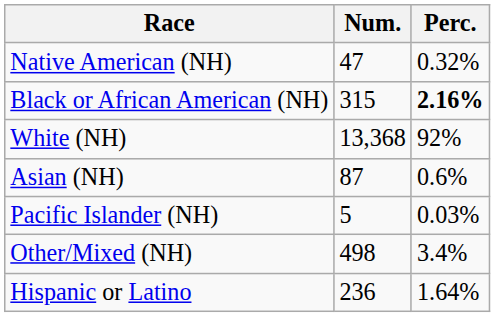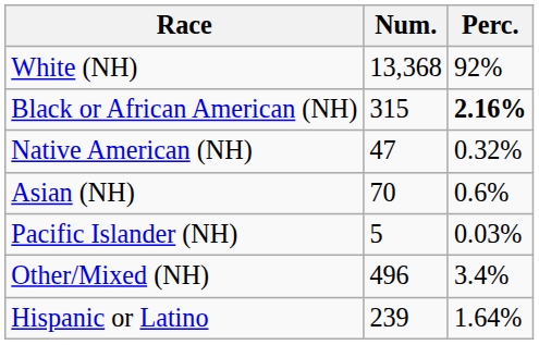 <table class="wikitable">
 <tr>
 <th>Race</th>
 <th>Num.</th>
 <th>Perc.</th>
 </tr>
 <tr>
-<td><a href='#'>Native American</a> (NH)</td>
-<td>47</td>
-<td>0.32%</td>
+<td><a href='#'>White</a> (NH)</td>
+<td>13,368</td>
+<td>92%</td>
 </tr>
 <tr>
 <td><a href='#'>Black or African American</a> (NH)</td>
 <td>315</td>
 <td><strong>2.16%</strong></td>
 </tr>
 <tr>
-<td><a href='#'>White</a> (NH)</td>
-<td>13,368</td>
-<td>92%</td>
+<td><a href='#'>Native American</a> (NH)</td>
+<td>47</td>
+<td>0.32%</td>
 </tr>
 <tr>
 <td><a href='#'>Asian</a> (NH)</td>
-<td>87</td>
+<td>70</td>
 <td>0.6%</td>
 </tr>
 <tr>
 <td><a href='#'>Pacific Islander</a> (NH)</td>
 <td>5</td>
 <td>0.03%</td>
 </tr>
 <tr>
 <td><a href='#'>Other/Mixed</a> (NH)</td>
-<td>498</td>
+<td>496</td>
 <td>3.4%</td>
 </tr>
 <tr>
 <td><a href='#'>Hispanic</a> or <a href='#'>Latino</a></td>
-<td>236</td>
+<td>239</td>
 <td>1.64%</td>
 </tr>
 </table>
